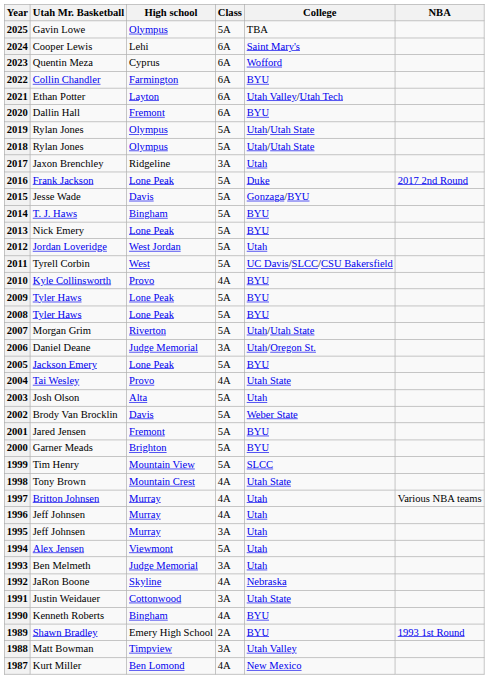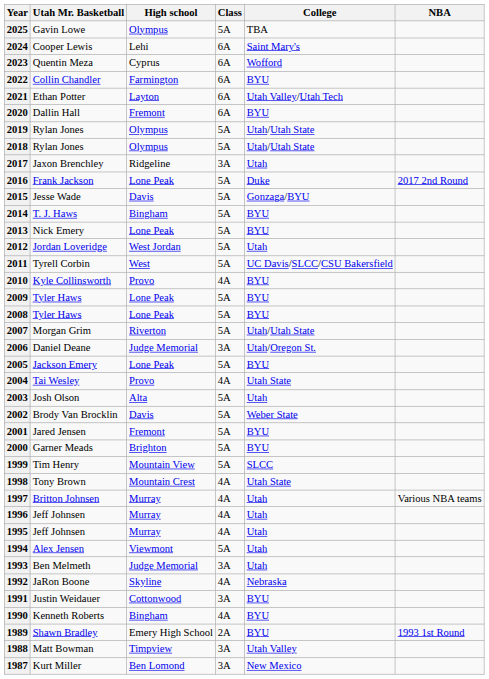 <table class="wikitable sortable">
 <tr>
 <th scope = "col">Year</th>
 <th scope = "col">Utah Mr. Basketball</th>
 <th scope = "col">High school</th>
 <th scope = "col">Class</th>
 <th scope = "col">College</th>
 <th scope = "col">NBA</th>
 </tr>
 <tr>
 <th>2025</th>
 <td>Gavin Lowe</td>
 <td><a href='#'>Olympus</a></td>
 <td>5A</td>
 <td>TBA</td>
 </tr>
 <tr>
 <th>2024</th>
 <td>Cooper Lewis</td>
 <td>Lehi</td>
 <td>6A</td>
 <td><a href='#'>Saint Mary's</a></td>
 <td></td>
 </tr>
 <tr>
 <th>2023</th>
 <td>Quentin Meza</td>
 <td>Cyprus</td>
 <td>6A</td>
 <td><a href='#'>Wofford</a></td>
 <td></td>
 </tr>
 <tr>
 <th scope = "row">2022</th>
 <td><a href='#'>Collin Chandler</a></td>
 <td><a href='#'>Farmington</a></td>
 <td>6A</td>
 <td><a href='#'>BYU</a></td>
 <td></td>
 </tr>
 <tr>
 <th scope = "row">2021</th>
 <td>Ethan Potter</td>
 <td><a href='#'>Layton</a></td>
 <td>6A</td>
 <td><a href='#'>Utah Valley</a>/<a href='#'>Utah Tech</a></td>
 <td></td>
 </tr>
 <tr>
 <th scope = "row">2020</th>
 <td>Dallin Hall</td>
 <td><a href='#'>Fremont</a></td>
 <td>6A</td>
 <td><a href='#'>BYU</a></td>
 <td></td>
 </tr>
 <tr>
 <th scope = "row">2019</th>
 <td>Rylan Jones</td>
 <td><a href='#'>Olympus</a></td>
 <td>5A</td>
 <td><a href='#'>Utah</a>/<a href='#'>Utah State</a></td>
 <td></td>
 </tr>
 <tr>
 <th scope = "row">2018</th>
 <td>Rylan Jones</td>
 <td><a href='#'>Olympus</a></td>
 <td>5A</td>
 <td><a href='#'>Utah</a>/<a href='#'>Utah State</a></td>
 <td></td>
 </tr>
 <tr>
 <th scope = "row">2017</th>
 <td>Jaxon Brenchley</td>
 <td>Ridgeline</td>
 <td>3A</td>
 <td><a href='#'>Utah</a></td>
 <td></td>
 </tr>
 <tr>
 <th scope = "row">2016</th>
 <td><a href='#'>Frank Jackson</a></td>
 <td><a href='#'>Lone Peak</a></td>
 <td>5A</td>
 <td><a href='#'>Duke</a></td>
 <td><a href='#'> 2017 2nd Round</a></td>
 </tr>
 <tr>
 <th scope = "row">2015</th>
 <td>Jesse Wade</td>
 <td><a href='#'>Davis</a></td>
 <td>5A</td>
 <td><a href='#'>Gonzaga</a>/<a href='#'>BYU</a></td>
 <td></td>
 </tr>
 <tr>
 <th scope = "row">2014</th>
 <td><a href='#'>T. J. Haws</a></td>
 <td><a href='#'>Bingham</a></td>
 <td>5A</td>
 <td><a href='#'>BYU</a></td>
 <td></td>
 </tr>
 <tr>
 <th scope = "row">2013</th>
 <td>Nick Emery</td>
 <td><a href='#'>Lone Peak</a></td>
 <td>5A</td>
 <td><a href='#'>BYU</a></td>
 <td></td>
 </tr>
 <tr>
 <th scope = "row">2012</th>
 <td><a href='#'>Jordan Loveridge</a></td>
 <td><a href='#'>West Jordan</a></td>
 <td>5A</td>
 <td><a href='#'>Utah</a></td>
 <td></td>
 </tr>
 <tr>
 <th scope = "row">2011</th>
 <td>Tyrell Corbin</td>
 <td><a href='#'>West</a></td>
 <td>5A</td>
 <td><a href='#'>UC Davis</a>/<a href='#'>SLCC</a>/<a href='#'>CSU Bakersfield</a></td>
 <td></td>
 </tr>
 <tr>
 <th scope = "row">2010</th>
 <td><a href='#'>Kyle Collinsworth</a></td>
 <td><a href='#'>Provo</a></td>
 <td>4A</td>
 <td><a href='#'>BYU</a></td>
 <td></td>
 </tr>
 <tr>
 <th scope = "row">2009</th>
 <td><a href='#'>Tyler Haws</a></td>
 <td><a href='#'>Lone Peak</a></td>
 <td>5A</td>
 <td><a href='#'>BYU</a></td>
 <td></td>
 </tr>
 <tr>
 <th scope = "row">2008</th>
 <td><a href='#'>Tyler Haws</a></td>
 <td><a href='#'>Lone Peak</a></td>
 <td>5A</td>
 <td><a href='#'>BYU</a></td>
 <td></td>
 </tr>
 <tr>
 <th scope = "row">2007</th>
 <td>Morgan Grim</td>
 <td><a href='#'>Riverton</a></td>
 <td>5A</td>
 <td><a href='#'>Utah</a>/<a href='#'>Utah State</a></td>
 <td></td>
 </tr>
 <tr>
 <th scope = "row">2006</th>
 <td>Daniel Deane</td>
 <td><a href='#'>Judge Memorial</a></td>
 <td>3A</td>
 <td><a href='#'>Utah</a>/<a href='#'>Oregon St.</a></td>
 <td></td>
 </tr>
 <tr>
 <th scope = "row">2005</th>
 <td><a href='#'>Jackson Emery</a></td>
 <td><a href='#'>Lone Peak</a></td>
 <td>5A</td>
 <td><a href='#'>BYU</a></td>
 <td></td>
 </tr>
 <tr>
 <th scope = "row">2004</th>
 <td><a href='#'>Tai Wesley</a></td>
 <td><a href='#'>Provo</a></td>
 <td>4A</td>
 <td><a href='#'>Utah State</a></td>
 <td></td>
 </tr>
 <tr>
 <th scope = "row">2003</th>
 <td>Josh Olson</td>
 <td><a href='#'>Alta</a></td>
 <td>5A</td>
 <td><a href='#'>Utah</a></td>
 <td></td>
 </tr>
 <tr>
 <th scope = "row">2002</th>
 <td>Brody Van Brocklin</td>
 <td><a href='#'>Davis</a></td>
 <td>5A</td>
 <td><a href='#'>Weber State</a></td>
 <td></td>
 </tr>
 <tr>
 <th scope = "row">2001</th>
 <td>Jared Jensen</td>
 <td><a href='#'>Fremont</a></td>
 <td>5A</td>
 <td><a href='#'>BYU</a></td>
 <td></td>
 </tr>
 <tr>
 <th scope = "row">2000</th>
 <td>Garner Meads</td>
 <td><a href='#'>Brighton</a></td>
 <td>5A</td>
 <td><a href='#'>BYU</a></td>
 <td></td>
 </tr>
 <tr>
 <th scope = "row">1999</th>
 <td>Tim Henry</td>
 <td><a href='#'>Mountain View</a></td>
 <td>5A</td>
 <td><a href='#'>SLCC</a></td>
 <td></td>
 </tr>
 <tr>
 <th scope = "row">1998</th>
 <td>Tony Brown</td>
 <td><a href='#'>Mountain Crest</a></td>
 <td>4A</td>
 <td><a href='#'>Utah State</a></td>
 <td></td>
 </tr>
 <tr>
 <th scope = "row">1997</th>
 <td><a href='#'>Britton Johnsen</a></td>
 <td><a href='#'>Murray</a></td>
 <td>4A</td>
 <td><a href='#'>Utah</a></td>
 <td>Various NBA teams</td>
 </tr>
 <tr>
 <th scope = "row">1996</th>
 <td>Jeff Johnsen</td>
 <td><a href='#'>Murray</a></td>
 <td>4A</td>
 <td><a href='#'>Utah</a></td>
 <td></td>
 </tr>
 <tr>
 <th scope = "row">1995</th>
 <td>Jeff Johnsen</td>
 <td><a href='#'>Murray</a></td>
-<td>3A</td>
+<td>4A</td>
 <td><a href='#'>Utah</a></td>
 <td></td>
 </tr>
 <tr>
 <th scope = "row">1994</th>
 <td><a href='#'>Alex Jensen</a></td>
 <td><a href='#'>Viewmont</a></td>
 <td>5A</td>
 <td><a href='#'>Utah</a></td>
 <td></td>
 </tr>
 <tr>
 <th scope = "row">1993</th>
 <td>Ben Melmeth</td>
 <td><a href='#'>Judge Memorial</a></td>
 <td>3A</td>
 <td><a href='#'>Utah</a></td>
 <td></td>
 </tr>
 <tr>
 <th scope = "row">1992</th>
 <td>JaRon Boone</td>
 <td><a href='#'>Skyline</a></td>
 <td>4A</td>
 <td><a href='#'>Nebraska</a></td>
 <td></td>
 </tr>
 <tr>
 <th scope = "row">1991</th>
 <td>Justin Weidauer</td>
 <td><a href='#'>Cottonwood</a></td>
 <td>3A</td>
-<td><a href='#'>Utah State</a></td>
+<td><a href='#'>BYU</a></td>
 <td></td>
 </tr>
 <tr>
 <th scope = "row">1990</th>
 <td>Kenneth Roberts</td>
 <td><a href='#'>Bingham</a></td>
 <td>4A</td>
 <td><a href='#'>BYU</a></td>
 <td></td>
 </tr>
 <tr>
 <th scope = "row">1989</th>
 <td><a href='#'>Shawn Bradley</a></td>
 <td>Emery High School</td>
 <td>2A</td>
 <td><a href='#'>BYU</a></td>
 <td><a href='#'> 1993 1st Round</a></td>
 </tr>
 <tr>
 <th scope = "row">1988</th>
 <td>Matt Bowman</td>
 <td><a href='#'>Timpview</a></td>
 <td>3A</td>
 <td><a href='#'>Utah Valley</a></td>
 <td></td>
 </tr>
 <tr>
 <th scope = "row">1987</th>
 <td>Kurt Miller</td>
 <td><a href='#'>Ben Lomond</a></td>
-<td>4A</td>
+<td>3A</td>
 <td><a href='#'>New Mexico</a></td>
 <td></td>
 </tr>
 </table>
